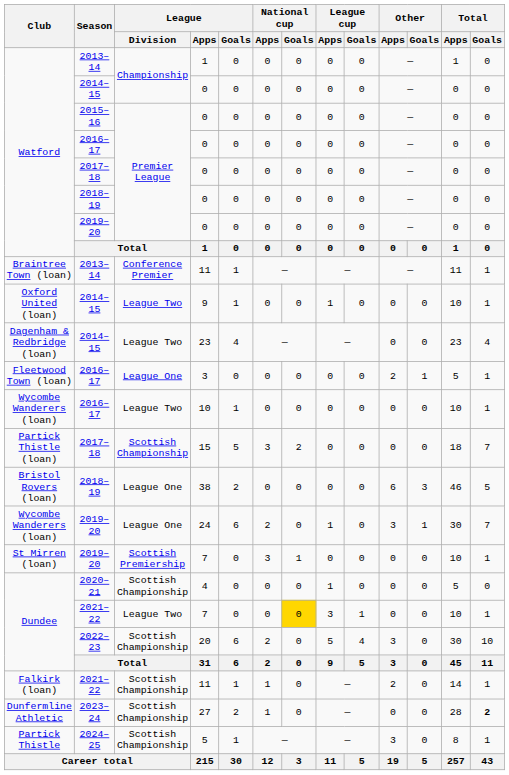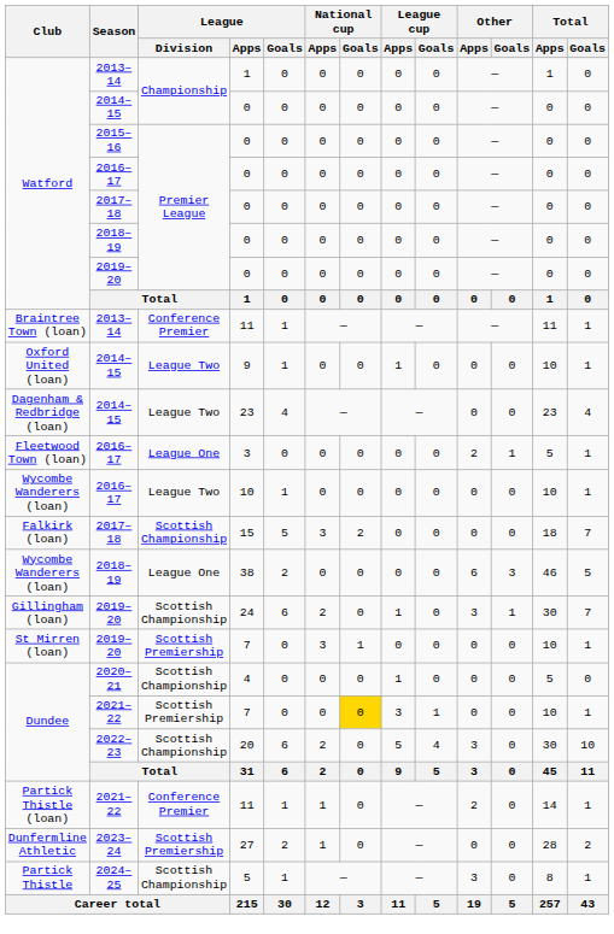 <table class="wikitable" style="text-align: center">
 <tr>
 <th rowspan="2">Club</th>
 <th rowspan="2">Season</th>
 <th colspan="3">League</th>
 <th colspan="2">National cup</th>
 <th colspan="2">League cup</th>
 <th colspan="2">Other</th>
 <th colspan="2">Total</th>
 </tr>
 <tr>
 <th>Division</th>
 <th>Apps</th>
 <th>Goals</th>
 <th>Apps</th>
 <th>Goals</th>
 <th>Apps</th>
 <th>Goals</th>
 <th>Apps</th>
 <th>Goals</th>
 <th>Apps</th>
 <th>Goals</th>
 </tr>
 <tr>
 <td rowspan="8"><a href='#'>Watford</a></td>
 <td><a href='#'>2013–14</a></td>
 <td rowspan="2"><a href='#'>Championship</a></td>
 <td>1</td>
 <td>0</td>
 <td>0</td>
 <td>0</td>
 <td>0</td>
 <td>0</td>
 <td colspan="2">—</td>
 <td>1</td>
 <td>0</td>
 </tr>
 <tr>
 <td><a href='#'>2014–15</a></td>
 <td>0</td>
 <td>0</td>
 <td>0</td>
 <td>0</td>
 <td>0</td>
 <td>0</td>
 <td colspan="2">—</td>
 <td>0</td>
 <td>0</td>
 </tr>
 <tr>
 <td><a href='#'>2015–16</a></td>
 <td rowspan="5"><a href='#'>Premier League</a></td>
 <td>0</td>
 <td>0</td>
 <td>0</td>
 <td>0</td>
 <td>0</td>
 <td>0</td>
 <td colspan="2">—</td>
 <td>0</td>
 <td>0</td>
 </tr>
 <tr>
 <td><a href='#'>2016–17</a></td>
 <td>0</td>
 <td>0</td>
 <td>0</td>
 <td>0</td>
 <td>0</td>
 <td>0</td>
 <td colspan="2">—</td>
 <td>0</td>
 <td>0</td>
 </tr>
 <tr>
 <td><a href='#'>2017–18</a></td>
 <td>0</td>
 <td>0</td>
 <td>0</td>
 <td>0</td>
 <td>0</td>
 <td>0</td>
 <td colspan="2">—</td>
 <td>0</td>
 <td>0</td>
 </tr>
 <tr>
 <td><a href='#'>2018–19</a></td>
 <td>0</td>
 <td>0</td>
 <td>0</td>
 <td>0</td>
 <td>0</td>
 <td>0</td>
 <td colspan="2">—</td>
 <td>0</td>
 <td>0</td>
 </tr>
 <tr>
 <td><a href='#'>2019–20</a></td>
 <td>0</td>
 <td>0</td>
 <td>0</td>
 <td>0</td>
 <td>0</td>
 <td>0</td>
 <td colspan="2">—</td>
 <td>0</td>
 <td>0</td>
 </tr>
 <tr>
 <th colspan="2">Total</th>
 <th>1</th>
 <th>0</th>
 <th>0</th>
 <th>0</th>
 <th>0</th>
 <th>0</th>
 <th>0</th>
 <th>0</th>
 <th>1</th>
 <th>0</th>
 </tr>
 <tr>
 <td><a href='#'>Braintree Town</a> (loan)</td>
 <td><a href='#'>2013–14</a></td>
 <td><a href='#'>Conference Premier</a></td>
 <td>11</td>
 <td>1</td>
 <td colspan="2">—</td>
 <td colspan="2">—</td>
 <td colspan="2">—</td>
 <td>11</td>
 <td>1</td>
 </tr>
 <tr>
 <td><a href='#'>Oxford United</a> (loan)</td>
 <td><a href='#'>2014–15</a></td>
 <td><a href='#'>League Two</a></td>
 <td>9</td>
 <td>1</td>
 <td>0</td>
 <td>0</td>
 <td>1</td>
 <td>0</td>
 <td>0</td>
 <td>0</td>
 <td>10</td>
 <td>1</td>
 </tr>
 <tr>
 <td><a href='#'>Dagenham & Redbridge</a> (loan)</td>
 <td><a href='#'>2014–15</a></td>
 <td>League Two</td>
 <td>23</td>
 <td>4</td>
 <td colspan="2">—</td>
 <td colspan="2">—</td>
 <td>0</td>
 <td>0</td>
 <td>23</td>
 <td>4</td>
 </tr>
 <tr>
 <td><a href='#'>Fleetwood Town</a> (loan)</td>
 <td><a href='#'>2016–17</a></td>
 <td><a href='#'>League One</a></td>
 <td>3</td>
 <td>0</td>
 <td>0</td>
 <td>0</td>
 <td>0</td>
 <td>0</td>
 <td>2</td>
 <td>1</td>
 <td>5</td>
 <td>1</td>
 </tr>
 <tr>
 <td><a href='#'>Wycombe Wanderers</a> (loan)</td>
 <td><a href='#'>2016–17</a></td>
 <td>League Two</td>
 <td>10</td>
 <td>1</td>
 <td>0</td>
 <td>0</td>
 <td>0</td>
 <td>0</td>
 <td>0</td>
 <td>0</td>
 <td>10</td>
 <td>1</td>
 </tr>
 <tr>
-<td><a href='#'>Partick Thistle</a> (loan)</td>
+<td><a href='#'>Falkirk</a> (loan)</td>
 <td><a href='#'>2017–18</a></td>
 <td><a href='#'>Scottish Championship</a></td>
 <td>15</td>
 <td>5</td>
 <td>3</td>
 <td>2</td>
 <td>0</td>
 <td>0</td>
 <td>0</td>
 <td>0</td>
 <td>18</td>
 <td>7</td>
 </tr>
 <tr>
-<td><a href='#'>Bristol Rovers</a> (loan)</td>
+<td><a href='#'>Wycombe Wanderers</a> (loan)</td>
 <td><a href='#'>2018–19</a></td>
 <td>League One</td>
 <td>38</td>
 <td>2</td>
 <td>0</td>
 <td>0</td>
 <td>0</td>
 <td>0</td>
 <td>6</td>
 <td>3</td>
 <td>46</td>
 <td>5</td>
 </tr>
 <tr>
-<td><a href='#'>Wycombe Wanderers</a> (loan)</td>
+<td><a href='#'>Gillingham</a> (loan)</td>
 <td><a href='#'>2019–20</a></td>
-<td>League One</td>
+<td>Scottish Championship</td>
 <td>24</td>
 <td>6</td>
 <td>2</td>
 <td>0</td>
 <td>1</td>
 <td>0</td>
 <td>3</td>
 <td>1</td>
 <td>30</td>
 <td>7</td>
 </tr>
 <tr>
 <td><a href='#'>St Mirren</a> (loan)</td>
 <td><a href='#'>2019–20</a></td>
 <td><a href='#'>Scottish Premiership</a></td>
 <td>7</td>
 <td>0</td>
 <td>3</td>
 <td>1</td>
 <td>0</td>
 <td>0</td>
 <td>0</td>
 <td>0</td>
 <td>10</td>
 <td>1</td>
 </tr>
 <tr>
 <td rowspan="4"><a href='#'>Dundee</a></td>
 <td><a href='#'>2020–21</a></td>
 <td>Scottish Championship</td>
 <td>4</td>
 <td>0</td>
 <td>0</td>
 <td>0</td>
 <td>1</td>
 <td>0</td>
 <td>0</td>
 <td>0</td>
 <td>5</td>
 <td>0</td>
 </tr>
 <tr>
 <td><a href='#'>2021–22</a></td>
-<td>League Two</td>
+<td>Scottish Premiership</td>
 <td>7</td>
 <td>0</td>
 <td>0</td>
 <td style="background: gold;">0</td>
 <td>3</td>
 <td>1</td>
 <td>0</td>
 <td>0</td>
 <td>10</td>
 <td>1</td>
 </tr>
 <tr>
 <td><a href='#'>2022–23</a></td>
 <td>Scottish Championship</td>
 <td>20</td>
 <td>6</td>
 <td>2</td>
 <td>0</td>
 <td>5</td>
 <td>4</td>
 <td>3</td>
 <td>0</td>
 <td>30</td>
 <td>10</td>
 </tr>
 <tr>
 <th colspan="2">Total</th>
 <th>31</th>
 <th>6</th>
 <th>2</th>
 <th>0</th>
 <th>9</th>
 <th>5</th>
 <th>3</th>
 <th>0</th>
 <th>45</th>
 <th>11</th>
 </tr>
 <tr>
-<td><a href='#'>Falkirk</a> (loan)</td>
+<td><a href='#'>Partick Thistle</a> (loan)</td>
 <td><a href='#'>2021–22</a></td>
-<td>Scottish Championship</td>
+<td><a href='#'>Conference Premier</a></td>
 <td>11</td>
 <td>1</td>
 <td>1</td>
 <td>0</td>
 <td colspan="2">—</td>
 <td>2</td>
 <td>0</td>
 <td>14</td>
 <td>1</td>
 </tr>
 <tr>
 <td><a href='#'>Dunfermline Athletic</a></td>
 <td><a href='#'>2023–24</a></td>
-<td>Scottish Championship</td>
+<td><a href='#'>Scottish Premiership</a></td>
 <td>27</td>
 <td>2</td>
 <td>1</td>
 <td>0</td>
 <td colspan="2">—</td>
 <td>0</td>
 <td>0</td>
 <td>28</td>
-<td><strong>2</strong></td>
+<td>2</td>
 </tr>
 <tr>
 <td><a href='#'>Partick Thistle</a></td>
 <td><a href='#'>2024–25</a></td>
 <td>Scottish Championship</td>
 <td>5</td>
 <td>1</td>
 <td colspan="2">—</td>
 <td colspan="2">—</td>
 <td>3</td>
 <td>0</td>
 <td>8</td>
 <td>1</td>
 </tr>
 <tr>
 <th colspan="3">Career total</th>
 <th>215</th>
 <th>30</th>
 <th>12</th>
 <th>3</th>
 <th>11</th>
 <th>5</th>
 <th>19</th>
 <th>5</th>
 <th>257</th>
 <th>43</th>
 </tr>
 </table>
